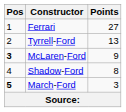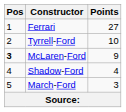 <table class="wikitable" style="font-size: 95%;">
 <tr>
 <th>Pos</th>
 <th>Constructor</th>
 <th>Points</th>
 </tr>
 <tr>
 <td>1</td>
 <td> <a href='#'>Ferrari</a></td>
 <td align="right">27</td>
 </tr>
 <tr>
 <td>2</td>
 <td> <a href='#'>Tyrrell</a>-<a href='#'>Ford</a></td>
-<td align="right">13</td>
+<td align="right">10</td>
 </tr>
 <tr>
 <td><strong>3</strong></td>
 <td> <a href='#'>McLaren</a>-<a href='#'>Ford</a></td>
 <td align="right">9</td>
 </tr>
 <tr>
 <td>4</td>
 <td> <a href='#'>Shadow</a>-<a href='#'>Ford</a></td>
-<td align="right">8</td>
+<td align="right">4</td>
 </tr>
 <tr>
-<td><strong>5</strong></td>
+<td>5</td>
 <td> <a href='#'>March</a>-<a href='#'>Ford</a></td>
 <td align="right">3</td>
 </tr>
 <tr>
 <th colspan=4>Source:</th>
 </tr>
 </table>
